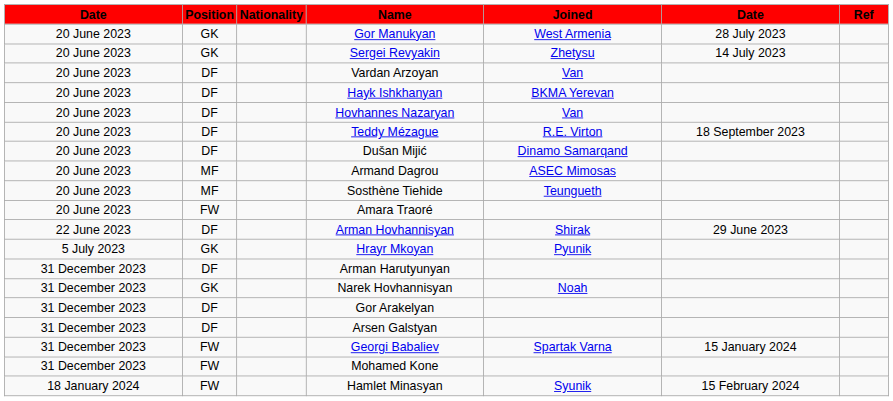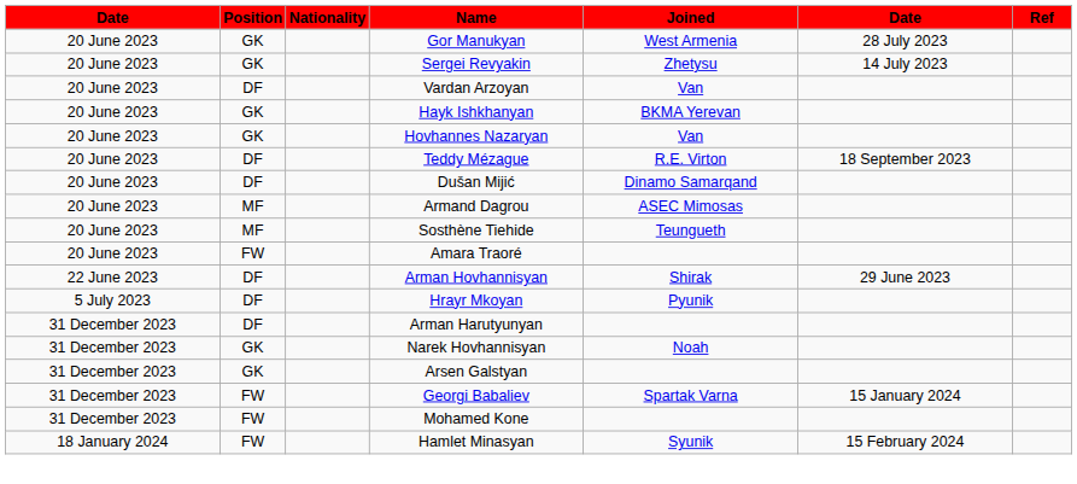 <table class="wikitable"  style="text-align:center; font-size:90%; ">
 <tr>
 <th style="background:#FF0000; color:#000000; width:200px;">Date</th>
 <th style="background:#FF0000; color:#000000; width:50px;">Position</th>
 <th style="background:#FF0000; color:#000000; width:50px;">Nationality</th>
 <th style="background:#FF0000; color:#000000; width:200px;">Name</th>
 <th style="background:#FF0000; color:#000000; width:200px;">Joined</th>
 <th style="background:#FF0000; color:#000000; width:200px;">Date</th>
 <th style="background:#FF0000; color:#000000; width:50px;">Ref</th>
 </tr>
 <tr>
 <td>20 June 2023</td>
 <td>GK</td>
 <td></td>
 <td><a href='#'>Gor Manukyan</a></td>
 <td><a href='#'>West Armenia</a></td>
 <td>28 July 2023</td>
 <td></td>
 </tr>
 <tr>
 <td>20 June 2023</td>
 <td>GK</td>
 <td></td>
 <td><a href='#'>Sergei Revyakin</a></td>
 <td><a href='#'>Zhetysu</a></td>
 <td>14 July 2023</td>
 <td></td>
 </tr>
 <tr>
 <td>20 June 2023</td>
 <td>DF</td>
 <td></td>
 <td>Vardan Arzoyan</td>
 <td><a href='#'>Van</a></td>
 <td></td>
 <td></td>
 </tr>
 <tr>
 <td>20 June 2023</td>
-<td>DF</td>
+<td>GK</td>
 <td></td>
 <td><a href='#'>Hayk Ishkhanyan</a></td>
 <td><a href='#'>BKMA Yerevan</a></td>
 <td></td>
 <td></td>
 </tr>
 <tr>
 <td>20 June 2023</td>
-<td>DF</td>
+<td>GK</td>
 <td></td>
 <td><a href='#'>Hovhannes Nazaryan</a></td>
 <td><a href='#'>Van</a></td>
 <td></td>
 <td></td>
 </tr>
 <tr>
 <td>20 June 2023</td>
 <td>DF</td>
 <td></td>
 <td><a href='#'>Teddy Mézague</a></td>
 <td><a href='#'>R.E. Virton</a></td>
 <td>18 September 2023</td>
 <td></td>
 </tr>
 <tr>
 <td>20 June 2023</td>
 <td>DF</td>
 <td></td>
 <td>Dušan Mijić</td>
 <td><a href='#'>Dinamo Samarqand</a></td>
 <td></td>
 <td></td>
 </tr>
 <tr>
 <td>20 June 2023</td>
 <td>MF</td>
 <td></td>
 <td>Armand Dagrou</td>
 <td><a href='#'>ASEC Mimosas</a></td>
 <td></td>
 <td></td>
 </tr>
 <tr>
 <td>20 June 2023</td>
 <td>MF</td>
 <td></td>
 <td>Sosthène Tiehide</td>
 <td><a href='#'>Teungueth</a></td>
 <td></td>
 <td></td>
 </tr>
 <tr>
 <td>20 June 2023</td>
 <td>FW</td>
 <td></td>
 <td>Amara Traoré</td>
 <td></td>
 <td></td>
 <td></td>
 </tr>
 <tr>
 <td>22 June 2023</td>
 <td>DF</td>
 <td></td>
 <td><a href='#'>Arman Hovhannisyan</a></td>
 <td><a href='#'>Shirak</a></td>
 <td>29 June 2023</td>
 <td></td>
 </tr>
 <tr>
 <td>5 July 2023</td>
-<td>GK</td>
+<td>DF</td>
 <td></td>
 <td><a href='#'>Hrayr Mkoyan</a></td>
 <td><a href='#'>Pyunik</a></td>
 <td></td>
 <td></td>
 </tr>
 <tr>
 <td>31 December 2023</td>
 <td>DF</td>
 <td></td>
 <td>Arman Harutyunyan</td>
 <td></td>
 <td></td>
 <td></td>
 </tr>
 <tr>
 <td>31 December 2023</td>
 <td>GK</td>
 <td></td>
 <td>Narek Hovhannisyan</td>
 <td><a href='#'>Noah</a></td>
 <td></td>
 <td></td>
 </tr>
 <tr>
 <td>31 December 2023</td>
-<td>DF</td>
-<td></td>
-<td>Gor Arakelyan</td>
-<td></td>
-<td></td>
-<td></td>
-</tr>
-<tr>
-<td>31 December 2023</td>
-<td>DF</td>
+<td>GK</td>
 <td></td>
 <td>Arsen Galstyan</td>
 <td></td>
 <td></td>
 <td></td>
 </tr>
 <tr>
 <td>31 December 2023</td>
 <td>FW</td>
 <td></td>
 <td><a href='#'>Georgi Babaliev</a></td>
 <td><a href='#'>Spartak Varna</a></td>
 <td>15 January 2024</td>
 <td></td>
 </tr>
 <tr>
 <td>31 December 2023</td>
 <td>FW</td>
 <td></td>
 <td>Mohamed Kone</td>
 <td></td>
 <td></td>
 <td></td>
 </tr>
 <tr>
 <td>18 January 2024</td>
 <td>FW</td>
 <td></td>
 <td>Hamlet Minasyan</td>
 <td><a href='#'>Syunik</a></td>
 <td>15 February 2024</td>
 <td></td>
 </tr>
 </table>
